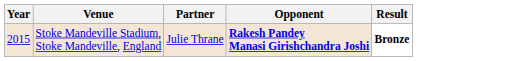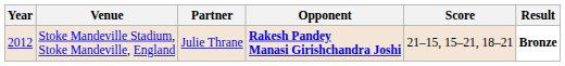 <table class="sortable wikitable" style="font-size: 90%;">
 <tr>
 <th>Year</th>
 <th>Venue</th>
 <th>Partner</th>
 <th>Opponent</th>
+<th>Score</th>
 <th>Result</th>
 </tr>
 <tr style="background:#F3E6D7">
-<td align="center"><a href='#'>2015</a></td>
+<td align="center"><a href='#'>2012</a></td>
 <td align="left"><a href='#'>Stoke Mandeville Stadium</a>,<br><a href='#'>Stoke Mandeville</a>, <a href='#'>England</a></td>
 <td align="left"> <a href='#'>Julie Thrane</a></td>
 <td align="left"><strong> <a href='#'>Rakesh Pandey</a> <br>  <a href='#'>Manasi Girishchandra Joshi</a></strong></td>
+<td align="left">21–15, 15–21, 18–21</td>
 <td style="text-align:left; background:white"> <strong>Bronze</strong></td>
 </tr>
 </table>
